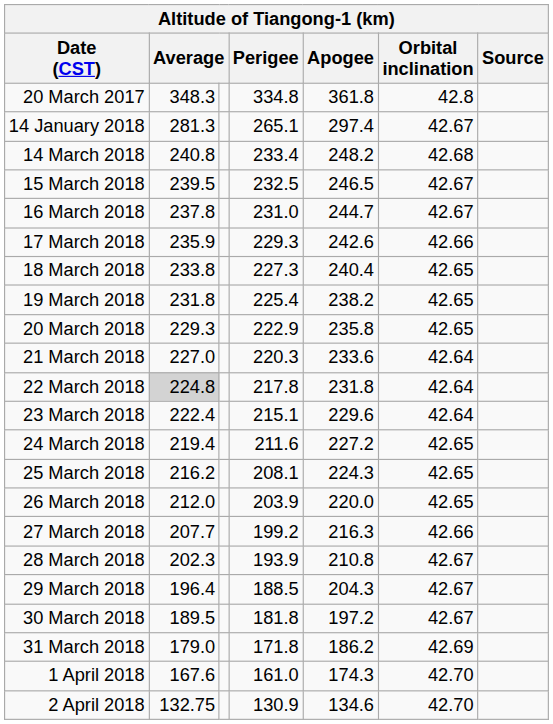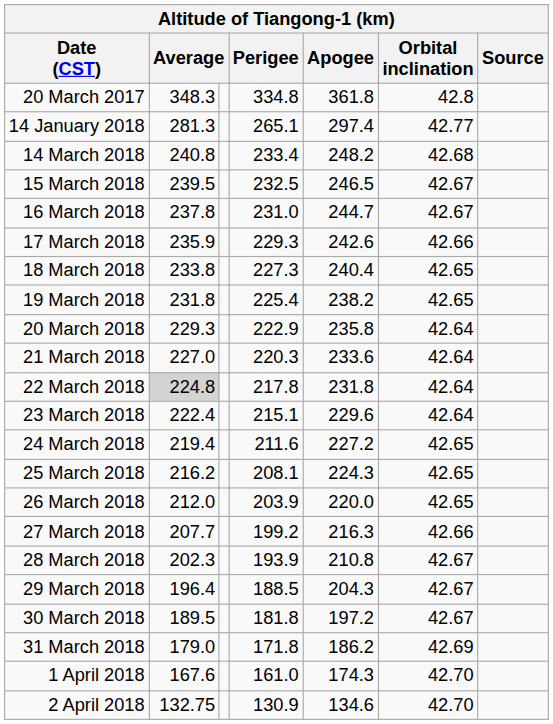 <table class="wikitable sortable collapsible collapsed" style="text-align:right;">
 <tr>
 <th colspan=8>Altitude of Tiangong-1 (km)</th>
 </tr>
 <tr>
 <th>Date<br>(<a href='#'>CST</a>)</th>
 <th colspan="2">Average</th>
 <th>Perigee</th>
 <th>Apogee</th>
 <th>Orbital<br>inclination</th>
 <th>Source</th>
 </tr>
 <tr>
 <td>20 March 2017</td>
 <td>348.3</td>
 <td></td>
 <td>334.8</td>
 <td>361.8</td>
 <td>42.8</td>
 <td></td>
 </tr>
 <tr>
 <td>14 January 2018</td>
 <td>281.3</td>
 <td></td>
 <td>265.1</td>
 <td>297.4</td>
-<td>42.67</td>
+<td>42.77</td>
 <td></td>
 </tr>
 <tr>
 <td>14 March 2018</td>
 <td>240.8</td>
 <td></td>
 <td>233.4</td>
 <td>248.2</td>
 <td>42.68</td>
 <td></td>
 </tr>
 <tr>
 <td>15 March 2018</td>
 <td>239.5</td>
 <td></td>
 <td>232.5</td>
 <td>246.5</td>
 <td>42.67</td>
 <td></td>
 </tr>
 <tr>
 <td>16 March 2018</td>
 <td>237.8</td>
 <td></td>
 <td>231.0</td>
 <td>244.7</td>
 <td>42.67</td>
 <td></td>
 </tr>
 <tr>
 <td>17 March 2018</td>
 <td>235.9</td>
 <td></td>
 <td>229.3</td>
 <td>242.6</td>
 <td>42.66</td>
 <td></td>
 </tr>
 <tr>
 <td>18 March 2018</td>
 <td>233.8</td>
 <td></td>
 <td>227.3</td>
 <td>240.4</td>
 <td>42.65</td>
 <td></td>
 </tr>
 <tr>
 <td>19 March 2018</td>
 <td>231.8</td>
 <td></td>
 <td>225.4</td>
 <td>238.2</td>
 <td>42.65</td>
 <td></td>
 </tr>
 <tr>
 <td>20 March 2018</td>
 <td>229.3</td>
 <td></td>
 <td>222.9</td>
 <td>235.8</td>
-<td>42.65</td>
+<td>42.64</td>
 <td></td>
 </tr>
 <tr>
 <td>21 March 2018</td>
 <td>227.0</td>
 <td></td>
 <td>220.3</td>
 <td>233.6</td>
 <td>42.64</td>
 <td></td>
 </tr>
 <tr>
 <td>22 March 2018</td>
 <td style="background: lightgrey;">224.8</td>
 <td></td>
 <td>217.8</td>
 <td>231.8</td>
 <td>42.64</td>
 <td></td>
 </tr>
 <tr>
 <td>23 March 2018</td>
 <td>222.4</td>
 <td></td>
 <td>215.1</td>
 <td>229.6</td>
 <td>42.64</td>
 <td></td>
 </tr>
 <tr>
 <td>24 March 2018</td>
 <td>219.4</td>
 <td></td>
 <td>211.6</td>
 <td>227.2</td>
 <td>42.65</td>
 <td></td>
 </tr>
 <tr>
 <td>25 March 2018</td>
 <td>216.2</td>
 <td></td>
 <td>208.1</td>
 <td>224.3</td>
 <td>42.65</td>
 <td></td>
 </tr>
 <tr>
 <td>26 March 2018</td>
 <td>212.0</td>
 <td></td>
 <td>203.9</td>
 <td>220.0</td>
 <td>42.65</td>
 <td></td>
 </tr>
 <tr>
 <td>27 March 2018</td>
 <td>207.7</td>
 <td></td>
 <td>199.2</td>
 <td>216.3</td>
 <td>42.66</td>
 <td></td>
 </tr>
 <tr>
 <td>28 March 2018</td>
 <td>202.3</td>
 <td></td>
 <td>193.9</td>
 <td>210.8</td>
 <td>42.67</td>
 <td></td>
 </tr>
 <tr>
 <td>29 March 2018</td>
 <td>196.4</td>
 <td></td>
 <td>188.5</td>
 <td>204.3</td>
 <td>42.67</td>
 <td></td>
 </tr>
 <tr>
 <td>30 March 2018</td>
 <td>189.5</td>
 <td></td>
 <td>181.8</td>
 <td>197.2</td>
 <td>42.67</td>
 <td></td>
 </tr>
 <tr>
 <td>31 March 2018</td>
 <td>179.0</td>
 <td></td>
 <td>171.8</td>
 <td>186.2</td>
 <td>42.69</td>
 <td></td>
 </tr>
 <tr>
 <td>1 April 2018</td>
 <td>167.6</td>
 <td></td>
 <td>161.0</td>
 <td>174.3</td>
 <td>42.70</td>
 <td></td>
 </tr>
 <tr>
 <td>2 April 2018</td>
 <td>132.75</td>
 <td></td>
 <td>130.9</td>
 <td>134.6</td>
 <td>42.70</td>
 <td></td>
 </tr>
 </table>
